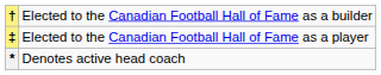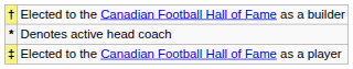 <table class=wikitable>
 <tr>
 <th scope="row" style="background:#FCF27E;">†</th>
 <td>Elected to the <a href='#'>Canadian Football Hall of Fame</a> as a builder</td>
 </tr>
 <tr>
+<th scope="row"><strong>*</strong></th>
+<td>Denotes active head coach</td>
+</tr>
+<tr>
 <th scope="row" style="background:#FCF27E;">‡</th>
 <td>Elected to the <a href='#'>Canadian Football Hall of Fame</a> as a player</td>
 </tr>
-<tr>
-<th scope="row"><strong>*</strong></th>
-<td>Denotes active head coach</td>
-</tr>
 </table>
